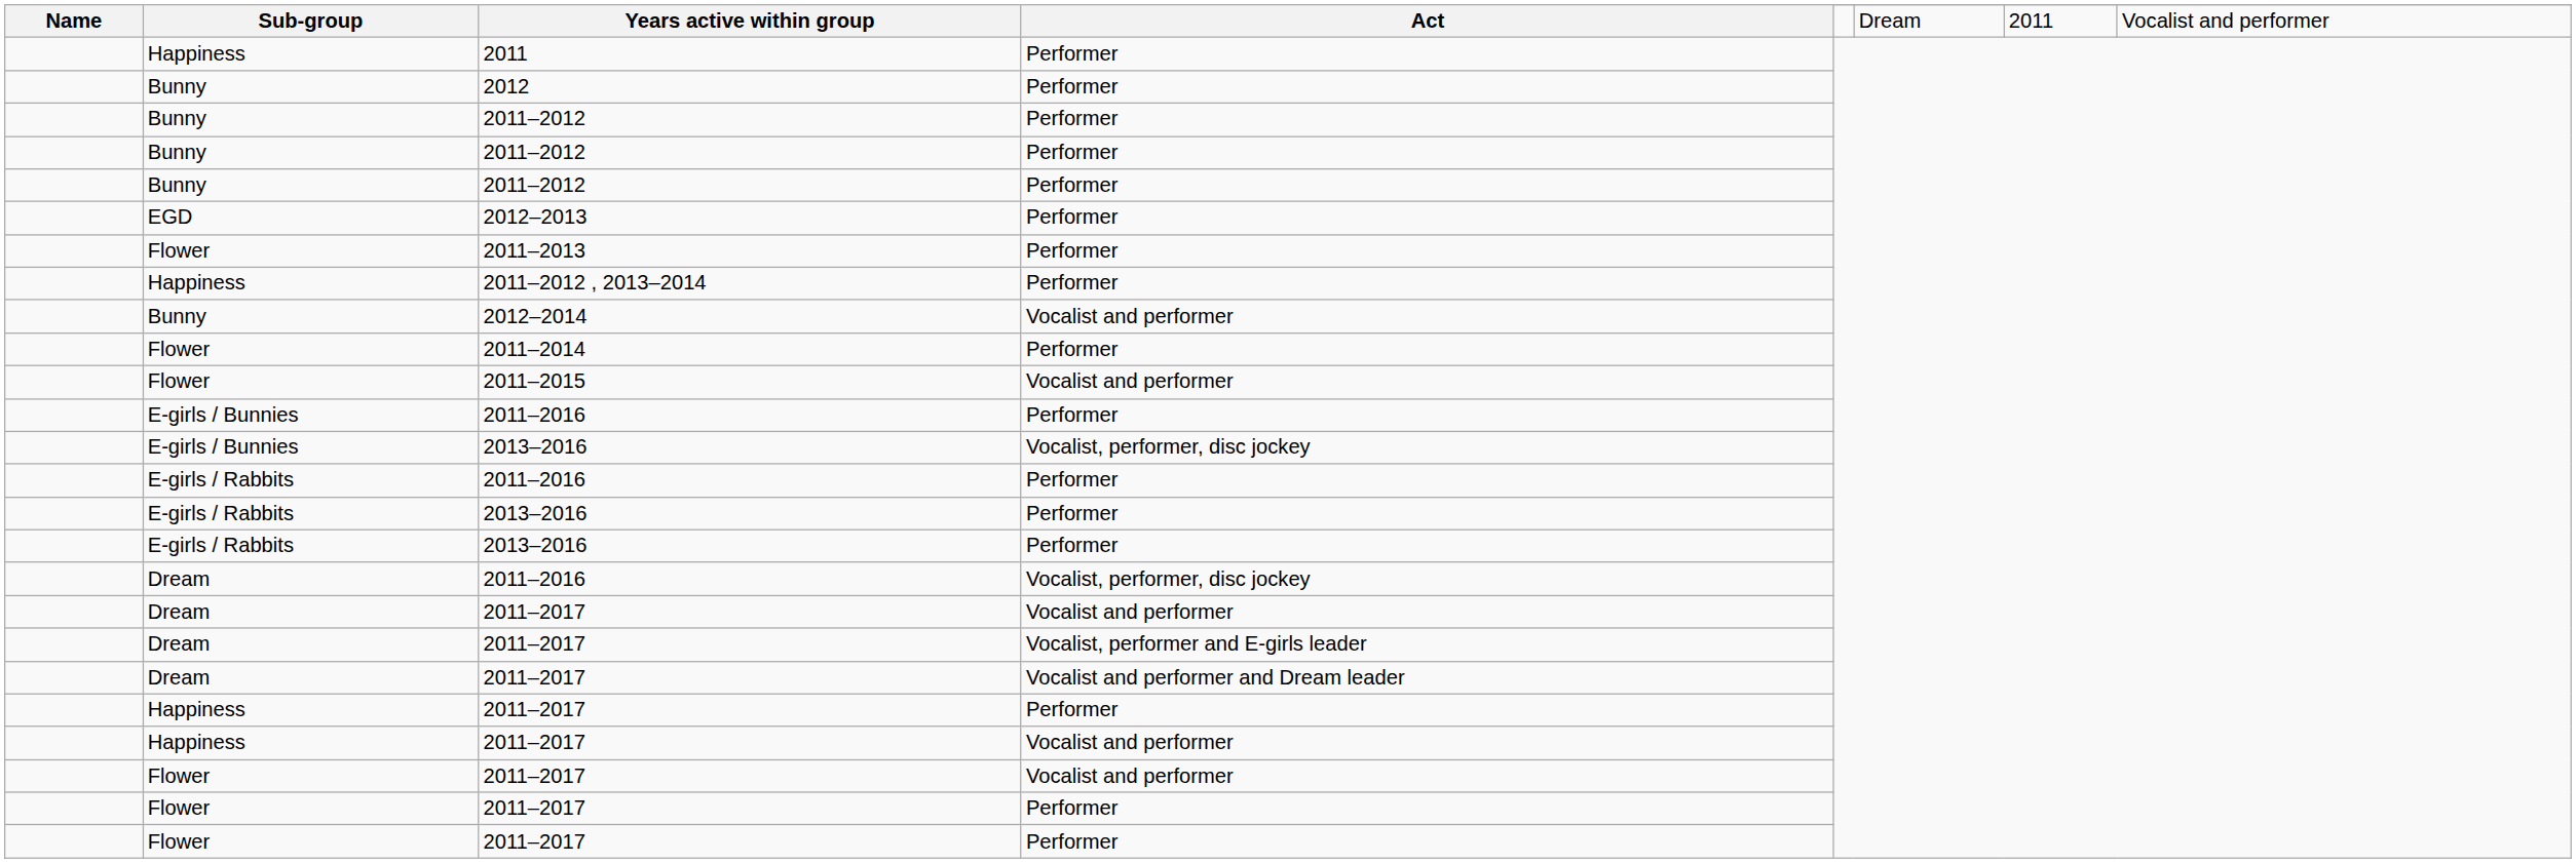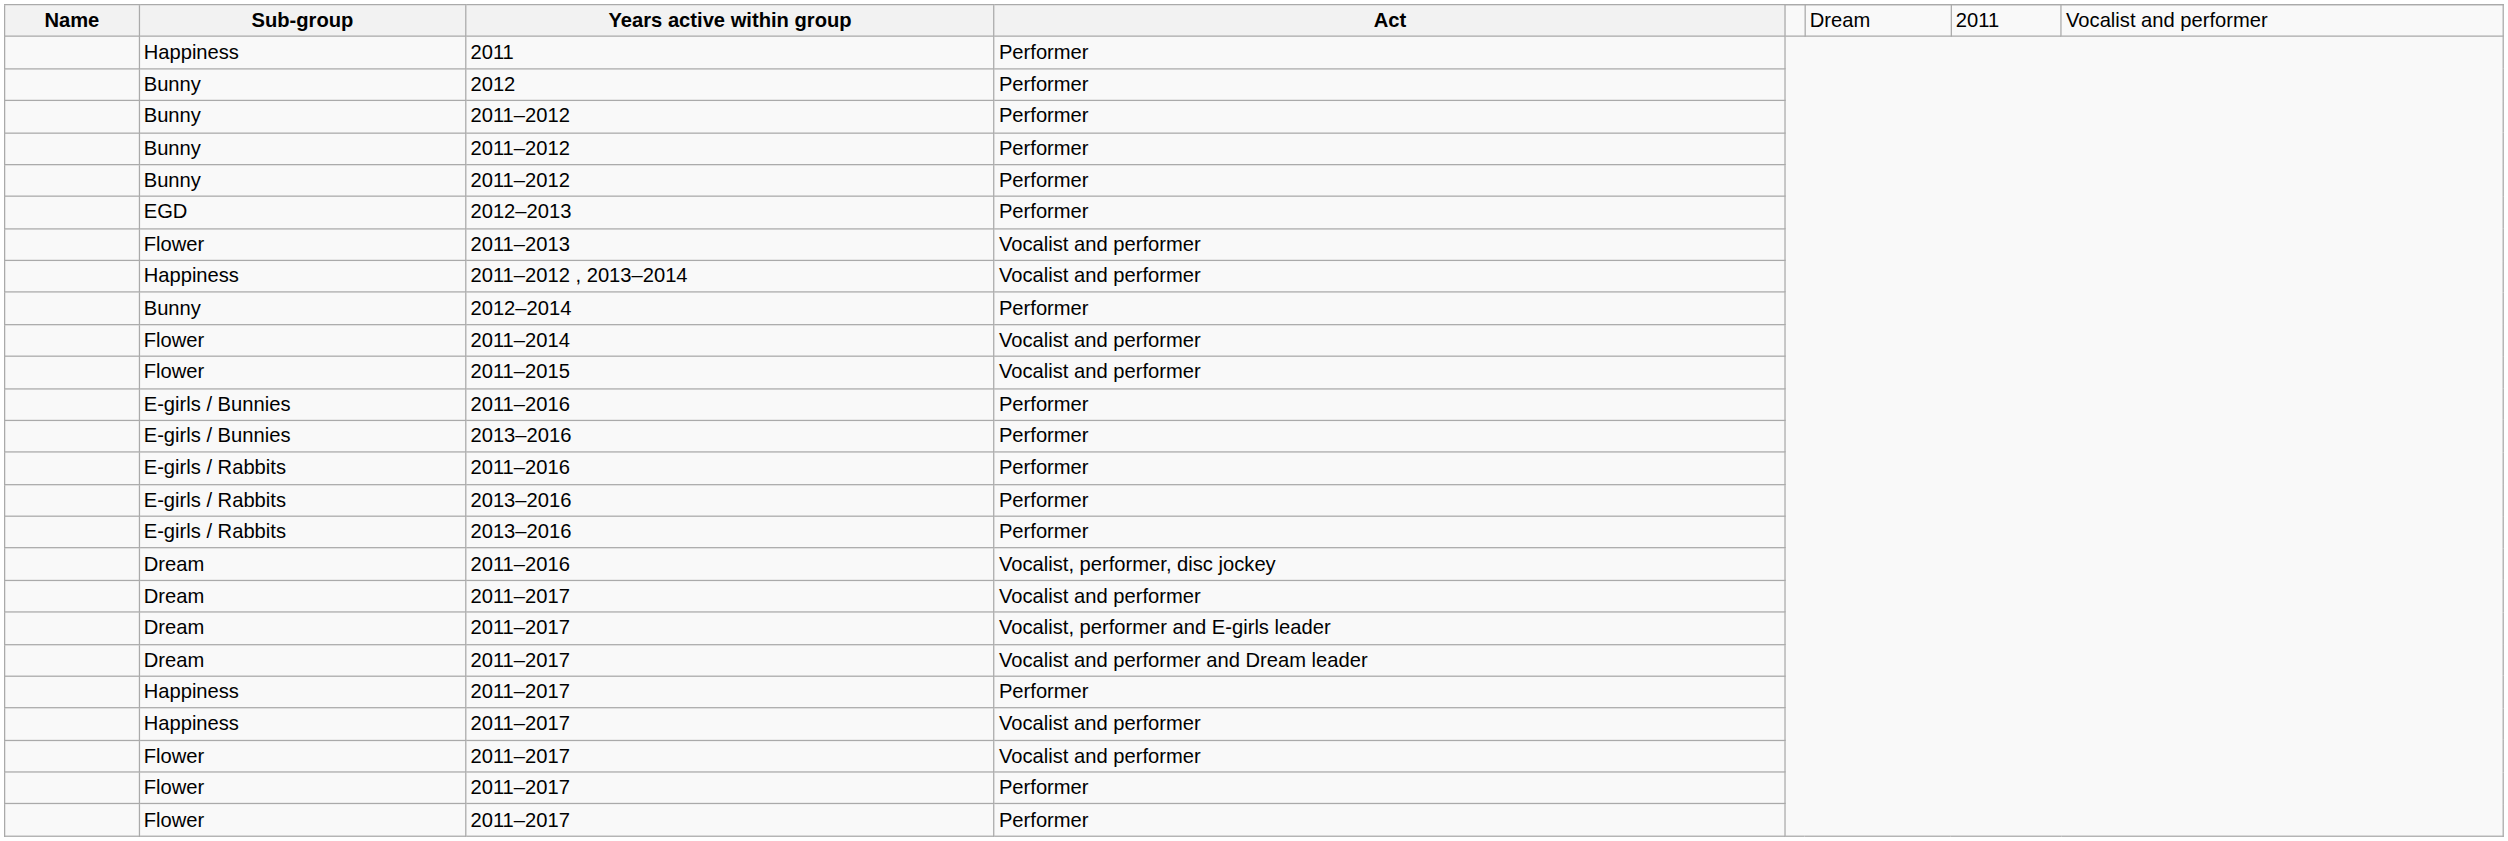 <table class="wikitable sortable"  style="text-align:center; width:100%;">
 <tr>
 <th rowspan="2">Name</th>
 <th rowspan="2">Sub-group</th>
 <th rowspan="2">Years active within group</th>
 <th rowspan="2">Act</th>
 </tr>
 <tr>
 <td style="text-align:left;" data-sort-value="Sayaka Yamamoto"></td>
 <td style="text-align:left;">Dream</td>
 <td style="text-align:left;">2011</td>
 <td style="text-align:left;">Vocalist and performer</td>
 </tr>
 <tr>
 <td style="text-align:left;" data-sort-value="Mimu Hioki"></td>
 <td style="text-align:left;">Happiness</td>
 <td style="text-align:left;">2011</td>
 <td style="text-align:left;">Performer</td>
 </tr>
 <tr>
 <td style="text-align:left;" data-sort-value="Runa Yamamoto"></td>
 <td style="text-align:left;">Bunny</td>
 <td style="text-align:left;">2012</td>
 <td style="text-align:left;">Performer</td>
 </tr>
 <tr>
 <td style="text-align:left;" data-sort-value="Mira Watts"></td>
 <td style="text-align:left;">Bunny</td>
 <td style="text-align:left;">2011–2012</td>
 <td style="text-align:left;">Performer</td>
 </tr>
 <tr>
 <td style="text-align:left;" data-sort-value="Mizuki Hanayama"></td>
 <td style="text-align:left;">Bunny</td>
 <td style="text-align:left;">2011–2012</td>
 <td style="text-align:left;">Performer</td>
 </tr>
 <tr>
 <td style="text-align:left;" data-sort-value="Miyū Ōishi"></td>
 <td style="text-align:left;">Bunny</td>
 <td style="text-align:left;">2011–2012</td>
 <td style="text-align:left;">Performer</td>
 </tr>
 <tr>
 <td style="text-align:left;" data-sort-value="Reina Kizu"></td>
 <td style="text-align:left;">EGD</td>
 <td style="text-align:left;">2012–2013</td>
 <td style="text-align:left;">Performer</td>
 </tr>
 <tr>
 <td style="text-align:left;" data-sort-value="Erina Mizuno"></td>
 <td style="text-align:left;">Flower</td>
 <td style="text-align:left;">2011–2013</td>
-<td style="text-align:left;">Performer</td>
+<td style="text-align:left;">Vocalist and performer</td>
 </tr>
 <tr>
 <td style="text-align:left;" data-sort-value="Mayu Suigeda"></td>
 <td style="text-align:left;">Happiness</td>
 <td style="text-align:left;">2011–2012 , 2013–2014</td>
-<td style="text-align:left;">Performer</td>
+<td style="text-align:left;">Vocalist and performer</td>
 </tr>
 <tr>
 <td style="text-align:left;" data-sort-value="Kyoka Takeda"></td>
 <td style="text-align:left;">Bunny</td>
 <td style="text-align:left;">2012–2014</td>
-<td style="text-align:left;">Vocalist and performer</td>
+<td style="text-align:left;">Performer</td>
 </tr>
 <tr>
 <td style="text-align:left;" data-sort-value="Chiharu Muto"></td>
 <td style="text-align:left;">Flower</td>
 <td style="text-align:left;">2011–2014</td>
-<td style="text-align:left;">Performer</td>
+<td style="text-align:left;">Vocalist and performer</td>
 </tr>
 <tr>
 <td style="text-align:left;" data-sort-value="Kyoka Ichiki"></td>
 <td style="text-align:left;">Flower</td>
 <td style="text-align:left;">2011–2015</td>
 <td style="text-align:left;">Vocalist and performer</td>
 </tr>
 <tr>
 <td style="text-align:left;" data-sort-value="Rio Inagaki"></td>
 <td style="text-align:left;">E-girls / Bunnies</td>
 <td style="text-align:left;">2011–2016</td>
 <td style="text-align:left;">Performer</td>
 </tr>
 <tr>
 <td style="text-align:left;" data-sort-value="Momoka Nakajima"></td>
 <td style="text-align:left;">E-girls / Bunnies</td>
 <td style="text-align:left;">2013–2016</td>
-<td style="text-align:left;">Vocalist, performer, disc jockey</td>
+<td style="text-align:left;">Performer</td>
 </tr>
 <tr>
 <td style="text-align:left;" data-sort-value="Misato Hagio"></td>
 <td style="text-align:left;">E-girls / Rabbits</td>
 <td style="text-align:left;">2011–2016</td>
 <td style="text-align:left;">Performer</td>
 </tr>
 <tr>
 <td style="text-align:left;" data-sort-value="Marina Watanabe"></td>
 <td style="text-align:left;">E-girls / Rabbits</td>
 <td style="text-align:left;">2013–2016</td>
 <td style="text-align:left;">Performer</td>
 </tr>
 <tr>
 <td style="text-align:left;" data-sort-value="Risa Ikuta"></td>
 <td style="text-align:left;">E-girls / Rabbits</td>
 <td style="text-align:left;">2013–2016</td>
 <td style="text-align:left;">Performer</td>
 </tr>
 <tr>
 <td style="text-align:left;" data-sort-value="Erie"></td>
 <td style="text-align:left;">Dream</td>
 <td style="text-align:left;">2011–2016</td>
 <td style="text-align:left;">Vocalist, performer, disc jockey</td>
 </tr>
 <tr>
 <td style="text-align:left;" data-sort-value="Shizuka"></td>
 <td style="text-align:left;">Dream</td>
 <td style="text-align:left;">2011–2017</td>
 <td style="text-align:left;">Vocalist and performer</td>
 </tr>
 <tr>
 <td style="text-align:left;" data-sort-value="Aya"></td>
 <td style="text-align:left;">Dream</td>
 <td style="text-align:left;">2011–2017</td>
 <td style="text-align:left;">Vocalist, performer and E-girls leader</td>
 </tr>
 <tr>
 <td style="text-align:left;" data-sort-value="Ami"></td>
 <td style="text-align:left;">Dream</td>
 <td style="text-align:left;">2011–2017</td>
 <td style="text-align:left;">Vocalist and performer and Dream leader</td>
 </tr>
 <tr>
 <td style="text-align:left;" data-sort-value="Miyuu"></td>
 <td style="text-align:left;">Happiness</td>
 <td style="text-align:left;">2011–2017</td>
 <td style="text-align:left;">Performer</td>
 </tr>
 <tr>
 <td style="text-align:left;" data-sort-value="Ruri Kawamoto"></td>
 <td style="text-align:left;">Happiness</td>
 <td style="text-align:left;">2011–2017</td>
 <td style="text-align:left;">Vocalist and performer</td>
 </tr>
 <tr>
 <td style="text-align:left;" data-sort-value="Shuuka Fujii"></td>
 <td style="text-align:left;">Flower</td>
 <td style="text-align:left;">2011–2017</td>
 <td style="text-align:left;">Vocalist and performer</td>
 </tr>
 <tr>
 <td style="text-align:left;" data-sort-value="Manami Shigetome"></td>
 <td style="text-align:left;">Flower</td>
 <td style="text-align:left;">2011–2017</td>
 <td style="text-align:left;">Performer</td>
 </tr>
 <tr>
 <td style="text-align:left;" data-sort-value="Mio Nakajima"></td>
 <td style="text-align:left;">Flower</td>
 <td style="text-align:left;">2011–2017</td>
 <td style="text-align:left;">Performer</td>
 </tr>
 </table>
